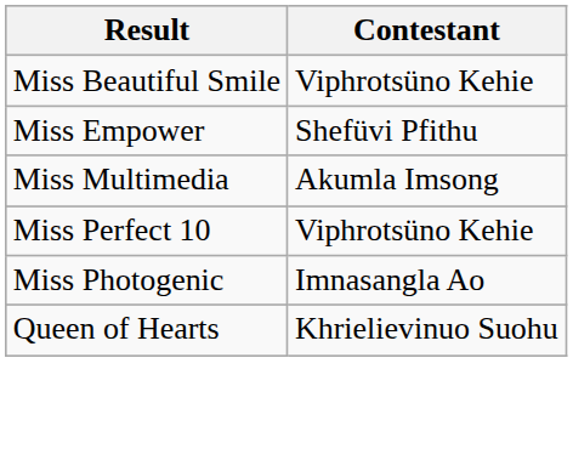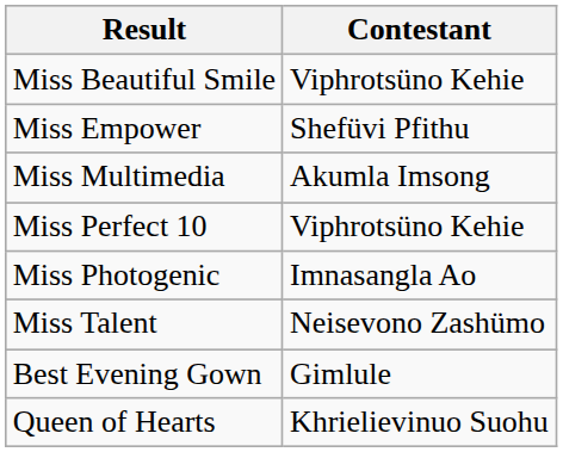 <table class="wikitable">
 <tr>
 <th>Result</th>
 <th>Contestant</th>
 </tr>
 <tr>
 <td>Miss Beautiful Smile</td>
 <td>Viphrotsüno Kehie</td>
 </tr>
 <tr>
 <td>Miss Empower</td>
 <td>Shefüvi Pfithu</td>
 </tr>
 <tr>
 <td>Miss Multimedia</td>
 <td>Akumla Imsong</td>
 </tr>
 <tr>
 <td>Miss Perfect 10</td>
 <td>Viphrotsüno Kehie</td>
 </tr>
 <tr>
 <td>Miss Photogenic</td>
 <td>Imnasangla Ao</td>
 </tr>
 <tr>
+<td>Miss Talent</td>
+<td>Neisevono Zashümo</td>
+</tr>
+<tr>
+<td>Best Evening Gown</td>
+<td>Gimlule</td>
+</tr>
+<tr>
 <td>Queen of Hearts</td>
 <td>Khrielievinuo Suohu</td>
 </tr>
 </table>
